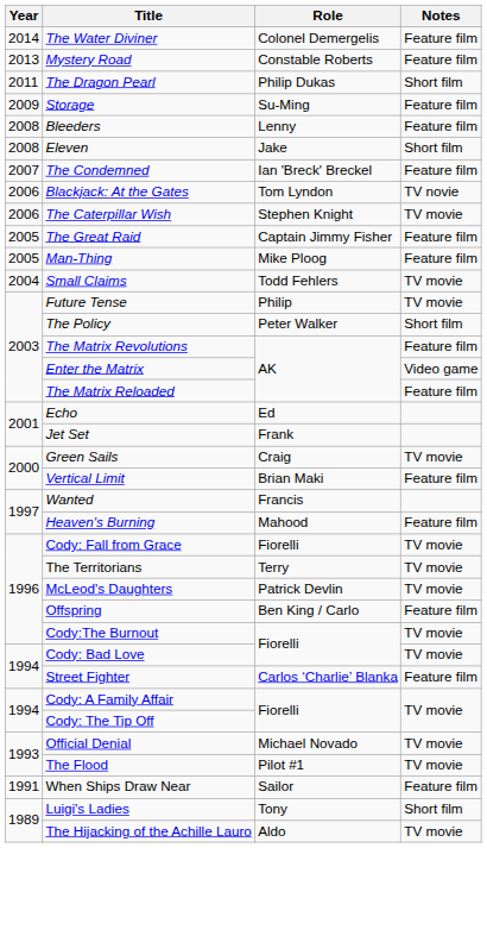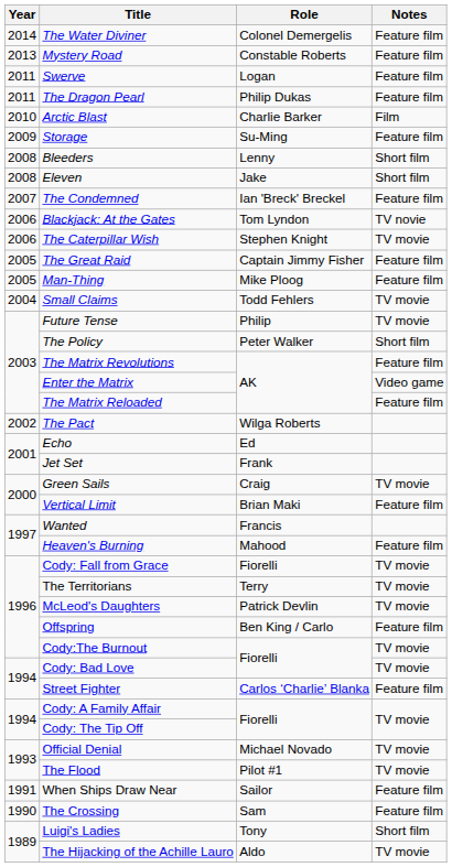 <table class="wikitable">
 <tr>
 <th>Year</th>
 <th>Title</th>
 <th>Role</th>
 <th>Notes</th>
 </tr>
 <tr>
 <td>2014</td>
 <td><em><a href='#'>The Water Diviner</a></em></td>
 <td>Colonel Demergelis</td>
 <td>Feature film</td>
 </tr>
 <tr>
 <td>2013</td>
 <td><em><a href='#'>Mystery Road</a></em></td>
 <td>Constable Roberts</td>
 <td>Feature film</td>
 </tr>
 <tr>
 <td>2011</td>
+<td><em><a href='#'>Swerve</a></em></td>
+<td>Logan</td>
+<td>Feature film</td>
+</tr>
+<tr>
+<td>2011</td>
 <td><em><a href='#'>The Dragon Pearl</a></em></td>
 <td>Philip Dukas</td>
-<td>Short film</td>
+<td>Feature film</td>
+</tr>
+<tr>
+<td>2010</td>
+<td><em><a href='#'>Arctic Blast</a></em></td>
+<td>Charlie Barker</td>
+<td>Film</td>
 </tr>
 <tr>
 <td>2009</td>
 <td><em><a href='#'>Storage</a></em></td>
 <td>Su-Ming</td>
 <td>Feature film</td>
 </tr>
 <tr>
 <td>2008</td>
 <td><em>Bleeders</em></td>
 <td>Lenny</td>
-<td>Feature film</td>
+<td>Short film</td>
 </tr>
 <tr>
 <td>2008</td>
 <td><em>Eleven</em></td>
 <td>Jake</td>
 <td>Short film</td>
 </tr>
 <tr>
 <td>2007</td>
 <td><em><a href='#'>The Condemned</a></em></td>
 <td>Ian 'Breck' Breckel</td>
 <td>Feature film</td>
 </tr>
 <tr>
 <td>2006</td>
 <td><em><a href='#'>Blackjack: At the Gates</a></em></td>
 <td>Tom Lyndon</td>
 <td>TV novie</td>
 </tr>
 <tr>
 <td>2006</td>
 <td><em><a href='#'>The Caterpillar Wish</a></em></td>
 <td>Stephen Knight</td>
 <td>TV movie</td>
 </tr>
 <tr>
 <td>2005</td>
 <td><em><a href='#'>The Great Raid</a></em></td>
 <td>Captain Jimmy Fisher</td>
 <td>Feature film</td>
 </tr>
 <tr>
 <td>2005</td>
 <td><em><a href='#'>Man-Thing</a></em></td>
 <td>Mike Ploog</td>
 <td>Feature film</td>
 </tr>
 <tr>
 <td>2004</td>
 <td><em><a href='#'>Small Claims</a></em></td>
 <td>Todd Fehlers</td>
 <td>TV movie</td>
 </tr>
 <tr>
 <td rowspan="5">2003</td>
 <td><em>Future Tense</em></td>
 <td>Philip</td>
 <td>TV movie</td>
 </tr>
 <tr>
 <td><em>The Policy</em></td>
 <td>Peter Walker</td>
 <td>Short film</td>
 </tr>
 <tr>
 <td><em><a href='#'>The Matrix Revolutions</a></em></td>
 <td rowspan="3">AK</td>
 <td>Feature film</td>
 </tr>
 <tr>
 <td><em><a href='#'>Enter the Matrix</a></em></td>
 <td>Video game</td>
 </tr>
 <tr>
 <td><em><a href='#'>The Matrix Reloaded</a></em></td>
 <td>Feature film</td>
+</tr>
+<tr>
+<td>2002</td>
+<td><em><a href='#'>The Pact</a></em></td>
+<td>Wilga Roberts</td>
+<td></td>
 </tr>
 <tr>
 <td rowspan="2">2001</td>
 <td><em>Echo</em></td>
 <td>Ed</td>
 <td></td>
 </tr>
 <tr>
 <td><em>Jet Set</em></td>
 <td>Frank</td>
 <td></td>
 </tr>
 <tr>
 <td rowspan="2">2000</td>
 <td><em>Green Sails</em></td>
 <td>Craig</td>
 <td>TV movie</td>
 </tr>
 <tr>
 <td><em><a href='#'>Vertical Limit</a></em></td>
 <td>Brian Maki</td>
 <td>Feature film</td>
 </tr>
 <tr>
 <td rowspan="2">1997</td>
 <td><em>Wanted</em></td>
 <td>Francis</td>
 <td></td>
 </tr>
 <tr>
 <td><em><a href='#'>Heaven's Burning</a></td>
 <td>Mahood</td>
 <td>Feature film</td>
 </tr>
 <tr>
 <td rowspan="5">1996</td>
 <td></em><a href='#'>Cody: Fall from Grace</a><em></td>
 <td>Fiorelli</td>
 <td>TV movie</td>
 </tr>
 <tr>
 <td></em>The Territorians<em></td>
 <td>Terry</td>
 <td>TV movie</td>
 </tr>
 <tr>
 <td></em><a href='#'>McLeod's Daughters</a><em></td>
 <td>Patrick Devlin</td>
 <td>TV movie</td>
 </tr>
 <tr>
 <td></em><a href='#'>Offspring</a><em></td>
 <td>Ben King / Carlo</td>
 <td>Feature film</td>
 </tr>
 <tr>
 <td></em><a href='#'>Cody:The Burnout</a><em></td>
 <td rowspan="2">Fiorelli</td>
 <td>TV movie</td>
 </tr>
 <tr>
 <td rowspan="2">1994</td>
 <td></em><a href='#'>Cody: Bad Love</a><em></td>
 <td>TV movie</td>
 </tr>
 <tr>
 <td></em><a href='#'>Street Fighter</a><em></td>
 <td><a href='#'>Carlos ‘Charlie’ Blanka</a></td>
 <td>Feature film</td>
 </tr>
 <tr>
 <td rowspan="2">1994</td>
 <td></em><a href='#'>Cody: A Family Affair</a><em></td>
 <td rowspan="2">Fiorelli</td>
 <td rowspan="2">TV movie</td>
 </tr>
 <tr>
 <td></em><a href='#'>Cody: The Tip Off</a><em></td>
 </tr>
 <tr>
 <td rowspan="2">1993</td>
 <td></em><a href='#'>Official Denial</a><em></td>
 <td>Michael Novado</td>
 <td>TV movie</td>
 </tr>
 <tr>
 <td></em><a href='#'>The Flood</a><em></td>
 <td>Pilot #1</td>
 <td>TV movie</td>
 </tr>
 <tr>
 <td>1991</td>
 <td></em>When Ships Draw Near<em></td>
 <td>Sailor</td>
 <td>Feature film</td>
 </tr>
 <tr>
+<td>1990</td>
+<td></em><a href='#'>The Crossing</a><em></td>
+<td>Sam</td>
+<td>Feature film</td>
+</tr>
+<tr>
 <td rowspan="2">1989</td>
 <td></em><a href='#'>Luigi's Ladies</a><em></td>
 <td>Tony</td>
 <td>Short film</td>
 </tr>
 <tr>
 <td></em><a href='#'>The Hijacking of the Achille Lauro</a><em></td>
 <td>Aldo</td>
 <td>TV movie</td>
 </tr>
 </table>
